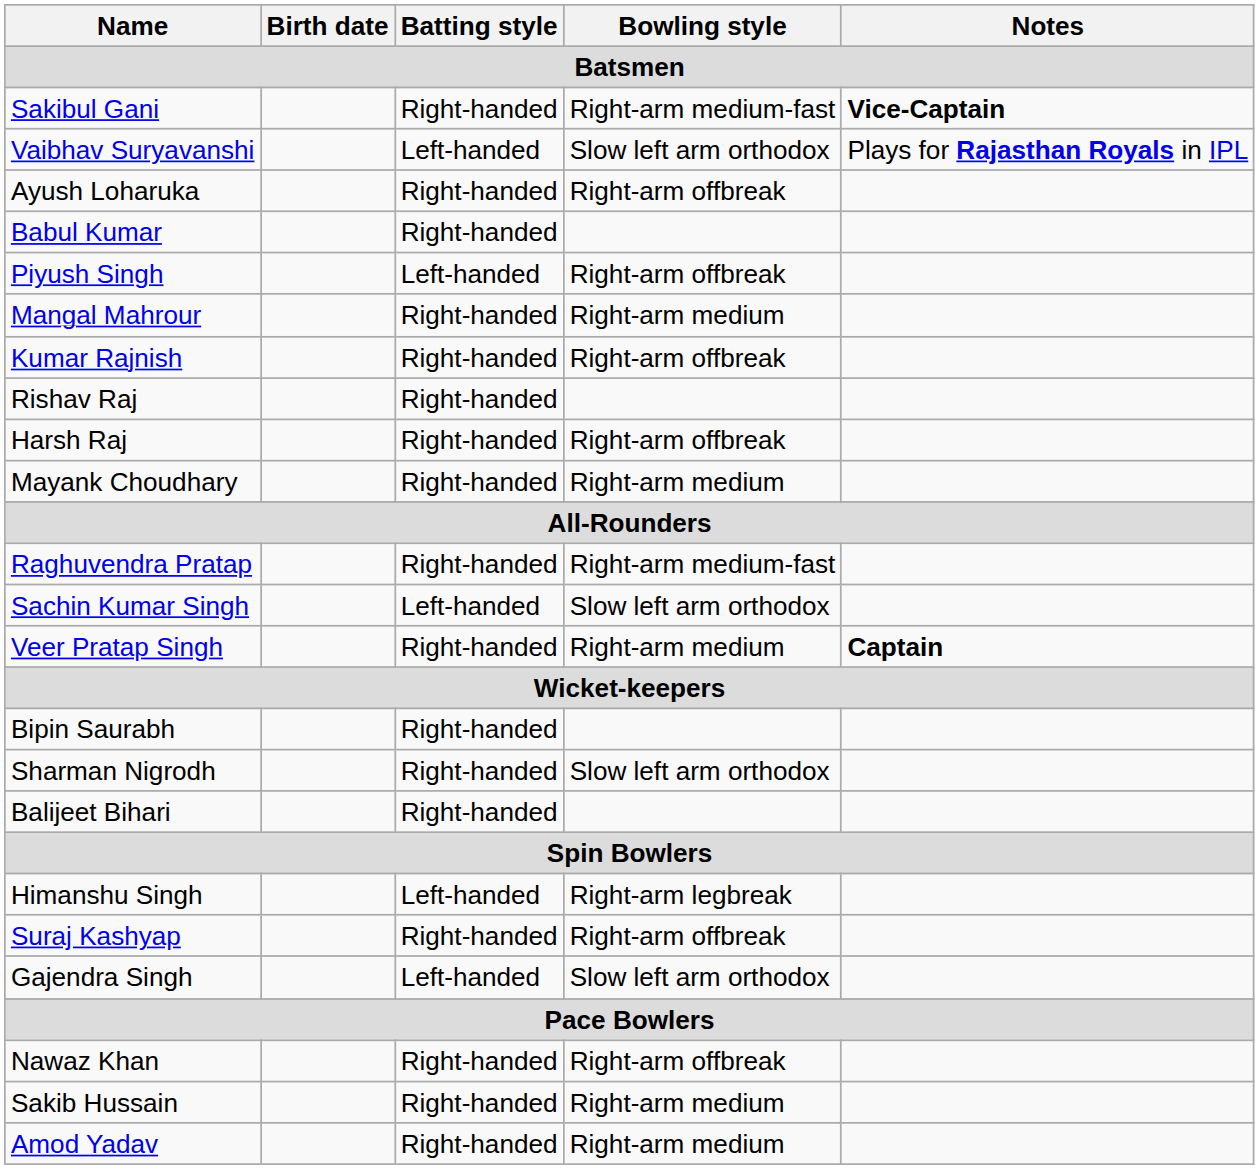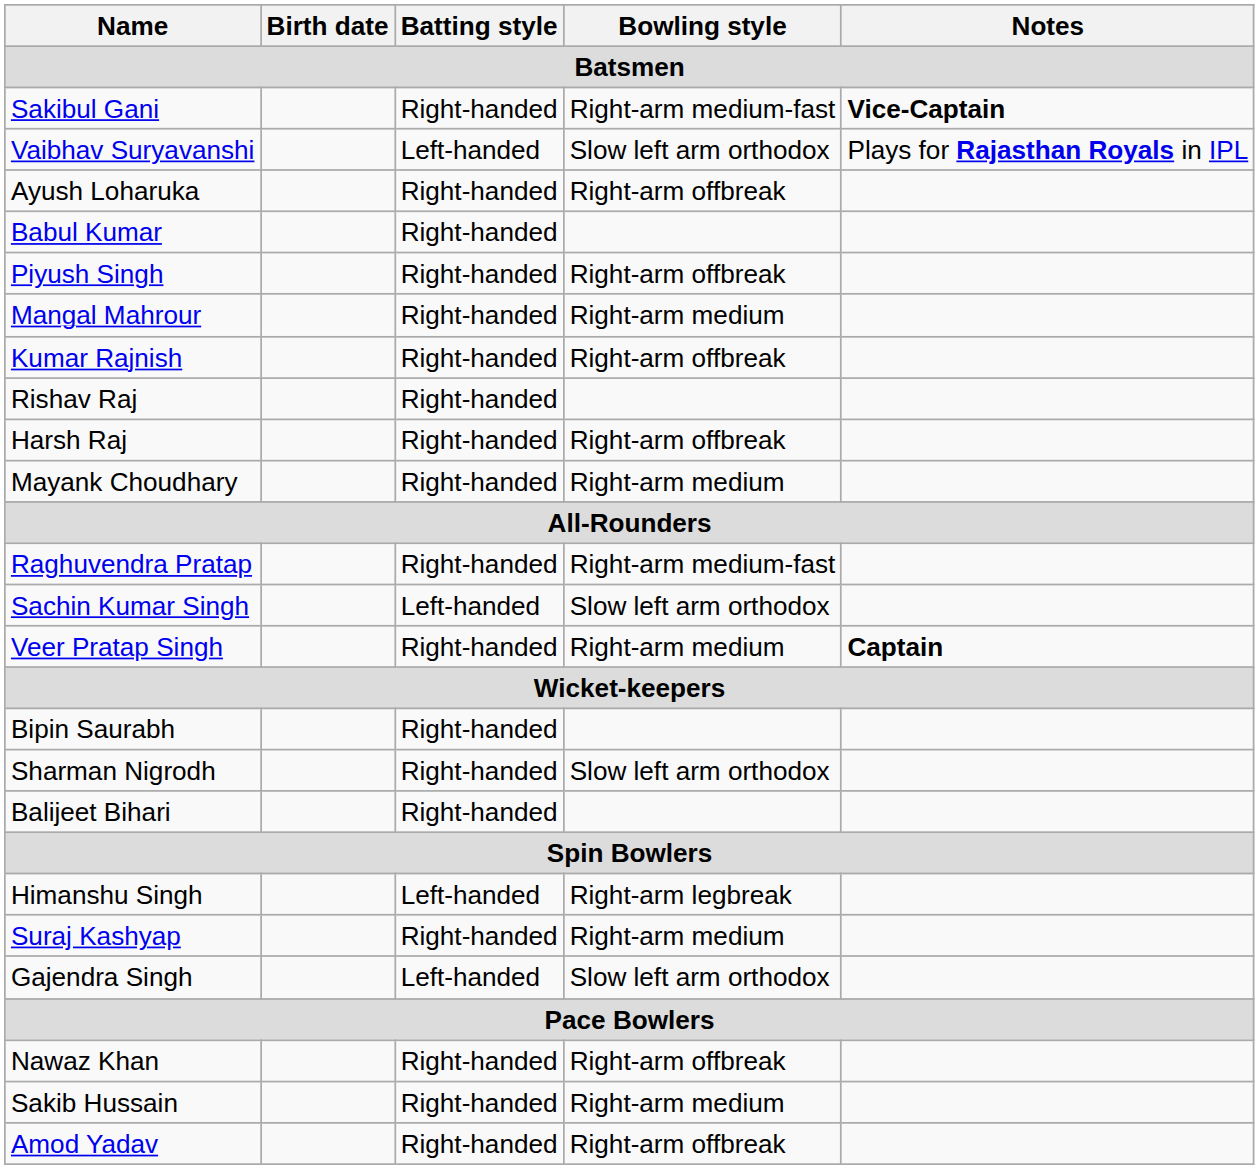 <table class="wikitable" style="font-size:95%;">
 <tr>
 <th align=center>Name</th>
 <th align=center>Birth date</th>
 <th align=center>Batting style</th>
 <th align=center>Bowling style</th>
 <th align=center>Notes</th>
 </tr>
 <tr>
 <th colspan="5" style="background:#dcdcdc; text-align:center;">Batsmen</th>
 </tr>
 <tr>
 <td><a href='#'>Sakibul Gani</a></td>
 <td></td>
 <td>Right-handed</td>
 <td>Right-arm medium-fast</td>
 <td><strong>Vice-Captain</strong></td>
 </tr>
 <tr>
 <td><a href='#'>Vaibhav Suryavanshi</a></td>
 <td></td>
 <td>Left-handed</td>
 <td>Slow left arm orthodox</td>
 <td>Plays for <strong><a href='#'>Rajasthan Royals</a></strong> in <a href='#'>IPL</a></td>
 </tr>
 <tr>
 <td>Ayush Loharuka</td>
 <td></td>
 <td>Right-handed</td>
 <td>Right-arm offbreak</td>
 <td></td>
 </tr>
 <tr>
 <td><a href='#'>Babul Kumar</a></td>
 <td></td>
 <td>Right-handed</td>
 <td></td>
 <td></td>
 </tr>
 <tr>
 <td><a href='#'>Piyush Singh</a></td>
 <td></td>
-<td>Left-handed</td>
+<td>Right-handed</td>
 <td>Right-arm offbreak</td>
 <td></td>
 </tr>
 <tr>
 <td><a href='#'>Mangal Mahrour</a></td>
 <td></td>
 <td>Right-handed</td>
 <td>Right-arm medium</td>
 <td></td>
 </tr>
 <tr>
 <td><a href='#'>Kumar Rajnish</a></td>
 <td></td>
 <td>Right-handed</td>
 <td>Right-arm offbreak</td>
 <td></td>
 </tr>
 <tr>
 <td>Rishav Raj</td>
 <td></td>
 <td>Right-handed</td>
 <td></td>
 <td></td>
 </tr>
 <tr>
 <td>Harsh Raj</td>
 <td></td>
 <td>Right-handed</td>
 <td>Right-arm offbreak</td>
 <td></td>
 </tr>
 <tr>
 <td>Mayank Choudhary</td>
 <td></td>
 <td>Right-handed</td>
 <td>Right-arm medium</td>
 <td></td>
 </tr>
 <tr>
 <th colspan="5" style="background:#dcdcdc; text-align:center;">All-Rounders</th>
 </tr>
 <tr>
 <td><a href='#'>Raghuvendra Pratap</a></td>
 <td></td>
 <td>Right-handed</td>
 <td>Right-arm medium-fast</td>
 <td></td>
 </tr>
 <tr>
 <td><a href='#'>Sachin Kumar Singh</a></td>
 <td></td>
 <td>Left-handed</td>
 <td>Slow left arm orthodox</td>
 <td></td>
 </tr>
 <tr>
 <td><a href='#'>Veer Pratap Singh</a></td>
 <td></td>
 <td>Right-handed</td>
 <td>Right-arm medium</td>
 <td><strong>Captain</strong></td>
 </tr>
 <tr>
 <th colspan="5" style="background:#dcdcdc; text-align:center;">Wicket-keepers</th>
 </tr>
 <tr>
 <td>Bipin Saurabh</td>
 <td></td>
 <td>Right-handed</td>
 <td></td>
 <td></td>
 </tr>
 <tr>
 <td>Sharman Nigrodh</td>
 <td></td>
 <td>Right-handed</td>
 <td>Slow left arm orthodox</td>
 <td></td>
 </tr>
 <tr>
 <td>Balijeet Bihari</td>
 <td></td>
 <td>Right-handed</td>
 <td></td>
 <td></td>
 </tr>
 <tr>
 <th colspan="5" style="background:#dcdcdc; text-align:center;">Spin Bowlers</th>
 </tr>
 <tr>
 <td>Himanshu Singh</td>
 <td></td>
 <td>Left-handed</td>
 <td>Right-arm legbreak</td>
 <td></td>
 </tr>
 <tr>
 <td><a href='#'>Suraj Kashyap</a></td>
 <td></td>
 <td>Right-handed</td>
-<td>Right-arm offbreak</td>
+<td>Right-arm medium</td>
 <td></td>
 </tr>
 <tr>
 <td>Gajendra Singh</td>
 <td></td>
 <td>Left-handed</td>
 <td>Slow left arm orthodox</td>
 <td></td>
 </tr>
 <tr>
 <th colspan="5" style="background:#dcdcdc; text-align:center;">Pace Bowlers</th>
 </tr>
 <tr>
 <td>Nawaz Khan</td>
 <td></td>
 <td>Right-handed</td>
 <td>Right-arm offbreak</td>
 <td></td>
 </tr>
 <tr>
 <td>Sakib Hussain</td>
 <td></td>
 <td>Right-handed</td>
 <td>Right-arm medium</td>
 <td></td>
 </tr>
 <tr>
 <td><a href='#'>Amod Yadav</a></td>
 <td></td>
 <td>Right-handed</td>
-<td>Right-arm medium</td>
+<td>Right-arm offbreak</td>
 <td></td>
 </tr>
 </table>
